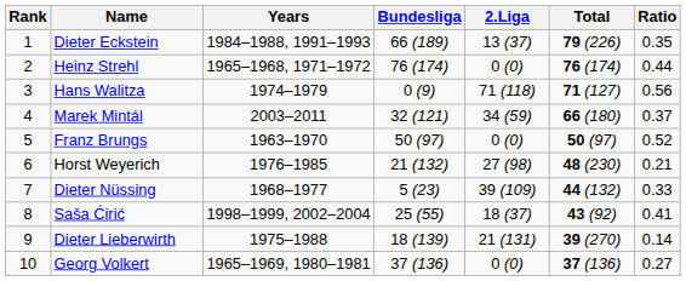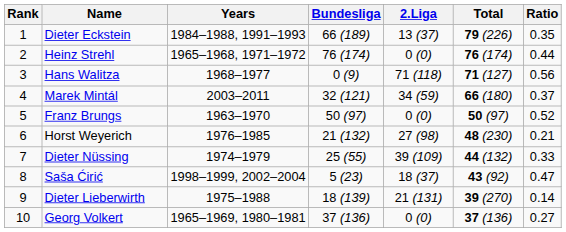 <table class="wikitable sortable nowrap" style="text-align: center;">
 <tr>
 <th>Rank</th>
 <th width=150>Name</th>
 <th>Years</th>
 <th width=80><a href='#'>Bundesliga</a></th>
 <th width=80><a href='#'>2.Liga</a></th>
 <th width=80>Total</th>
 <th>Ratio</th>
 </tr>
 <tr>
 <td>1</td>
 <td align="left"> <a href='#'>Dieter Eckstein</a></td>
 <td>1984–1988, 1991–1993</td>
 <td>66 <em>(189)</em></td>
 <td>13 <em>(37)</em></td>
 <td><strong>79</strong> <em>(226)</em></td>
 <td>0.35</td>
 </tr>
 <tr>
 <td>2</td>
 <td align="left"> <a href='#'>Heinz Strehl</a></td>
 <td>1965–1968, 1971–1972</td>
 <td>76 <em>(174)</em></td>
 <td>0 <em>(0)</em></td>
 <td><strong>76</strong> <em>(174)</em></td>
 <td>0.44</td>
 </tr>
 <tr>
 <td>3</td>
 <td align="left"> <a href='#'>Hans Walitza</a></td>
-<td>1974–1979</td>
+<td>1968–1977</td>
 <td>0 <em>(9)</em></td>
 <td>71 <em>(118)</em></td>
 <td><strong>71</strong> <em>(127)</em></td>
 <td>0.56</td>
 </tr>
 <tr>
 <td>4</td>
 <td align="left"> <a href='#'>Marek Mintál</a></td>
 <td>2003–2011</td>
 <td>32 <em>(121)</em></td>
 <td>34 <em>(59)</em></td>
 <td><strong>66</strong> <em>(180)</em></td>
 <td>0.37</td>
 </tr>
 <tr>
 <td>5</td>
 <td align="left"> <a href='#'>Franz Brungs</a></td>
 <td>1963–1970</td>
 <td>50 <em>(97)</em></td>
 <td>0 <em>(0)</em></td>
 <td><strong>50</strong> <em>(97)</em></td>
 <td>0.52</td>
 </tr>
 <tr>
 <td>6</td>
 <td align="left"> Horst Weyerich</td>
 <td>1976–1985</td>
 <td>21 <em>(132)</em></td>
 <td>27 <em>(98)</em></td>
 <td><strong>48</strong> <em>(230)</em></td>
 <td>0.21</td>
 </tr>
 <tr>
 <td>7</td>
 <td align="left"> <a href='#'>Dieter Nüssing</a></td>
-<td>1968–1977</td>
-<td>5 <em>(23)</em></td>
+<td>1974–1979</td>
+<td>25 <em>(55)</em></td>
 <td>39 <em>(109)</em></td>
 <td><strong>44</strong> <em>(132)</em></td>
 <td>0.33</td>
 </tr>
 <tr>
 <td>8</td>
 <td align="left"> <a href='#'>Saša Ćirić</a></td>
 <td>1998–1999, 2002–2004</td>
-<td>25 <em>(55)</em></td>
+<td>5 <em>(23)</em></td>
 <td>18 <em>(37)</em></td>
 <td><strong>43</strong> <em>(92)</em></td>
-<td>0.41</td>
+<td>0.47</td>
 </tr>
 <tr>
 <td>9</td>
 <td align="left"> <a href='#'>Dieter Lieberwirth</a></td>
 <td>1975–1988</td>
 <td>18 <em>(139)</em></td>
 <td>21 <em>(131)</em></td>
 <td><strong>39</strong> <em>(270)</em></td>
 <td>0.14</td>
 </tr>
 <tr>
 <td>10</td>
 <td align="left"> <a href='#'>Georg Volkert</a></td>
 <td>1965–1969, 1980–1981</td>
 <td>37 <em>(136)</em></td>
 <td>0 <em>(0)</em></td>
 <td><strong>37</strong> <em>(136)</em></td>
 <td>0.27</td>
 </tr>
 </table>
